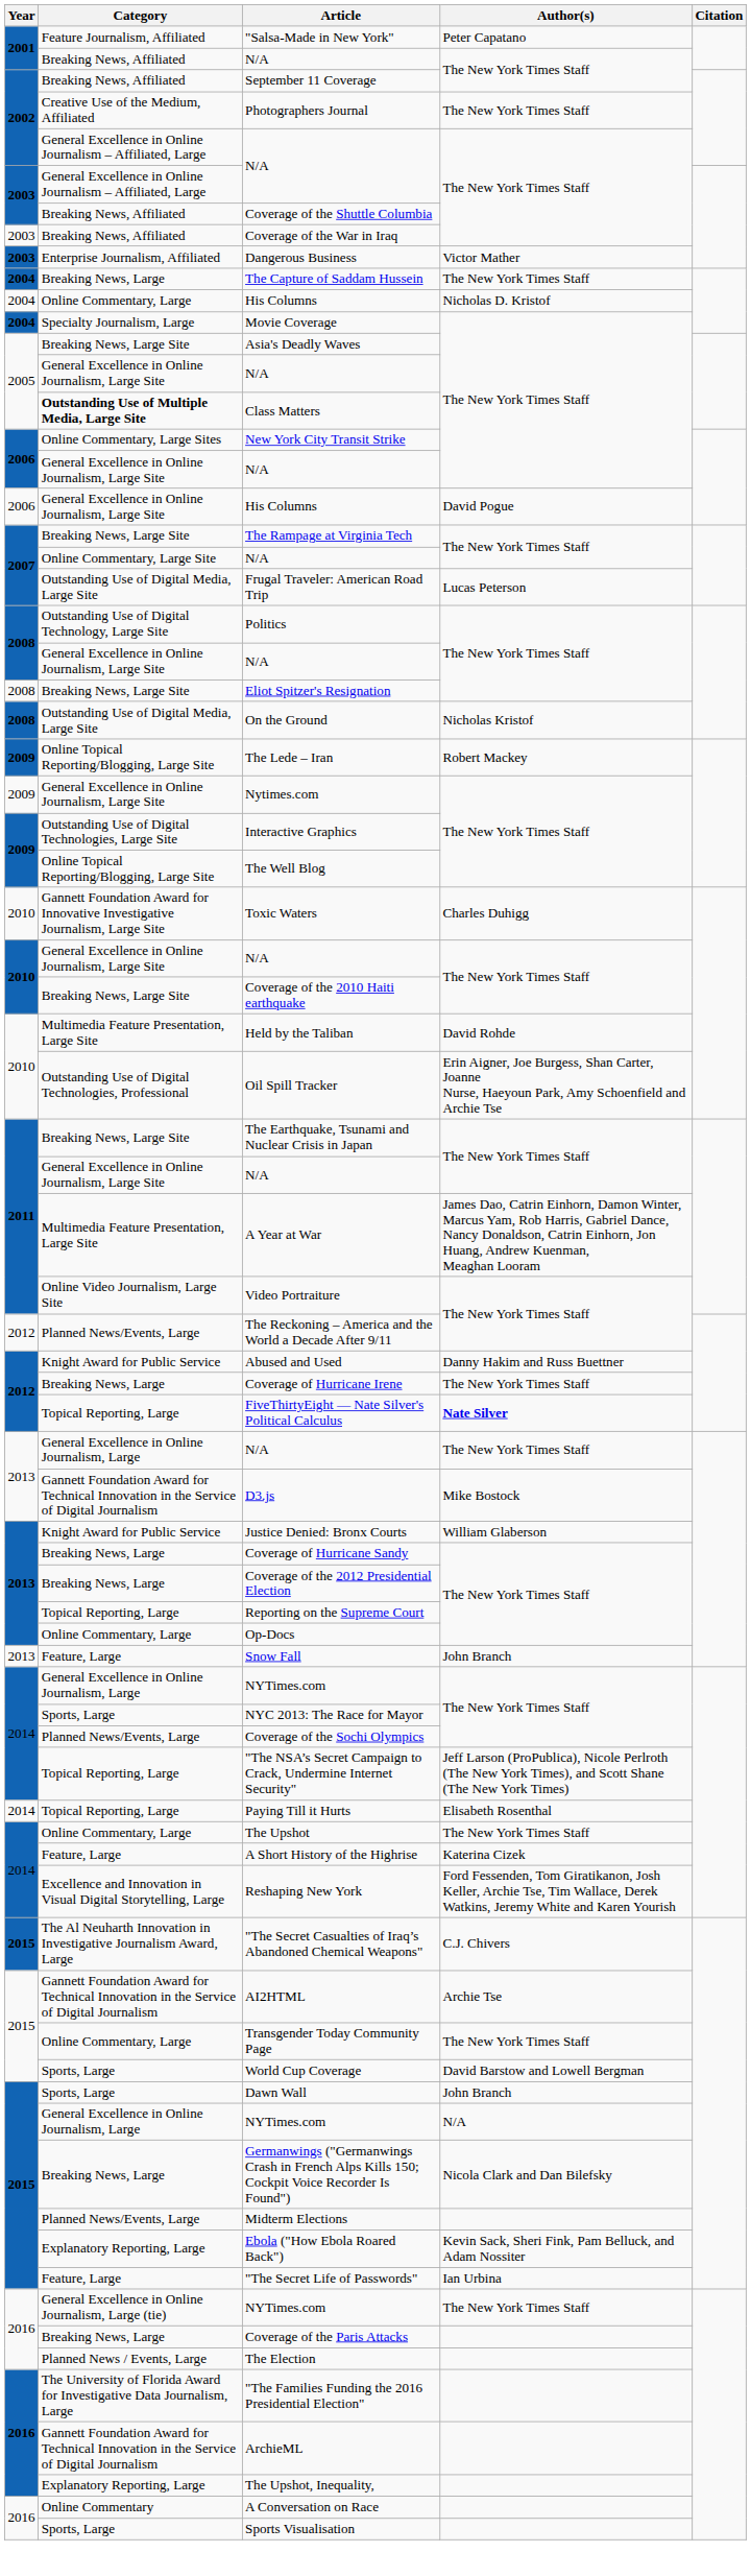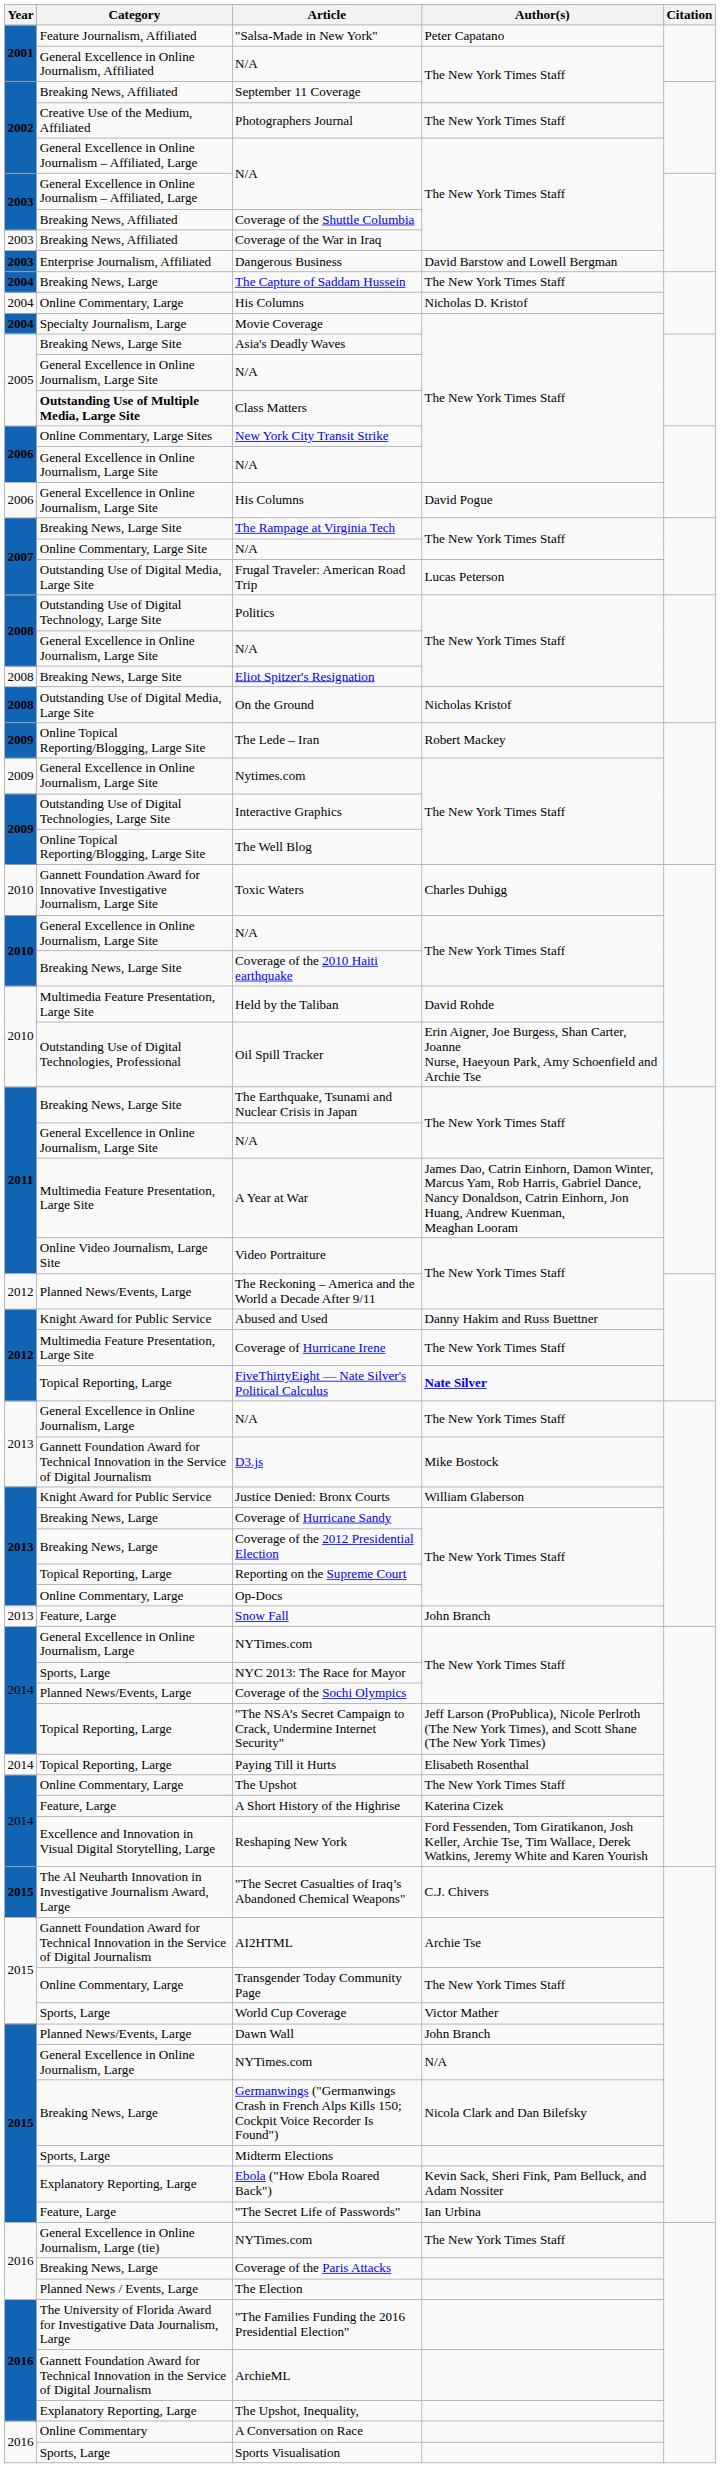 <table class="wikitable">
 <tr>
 <th>Year</th>
 <th>Category</th>
 <th>Article</th>
 <th>Author(s)</th>
 <th>Citation</th>
 </tr>
 <tr>
 <th rowspan="2" scope="row" style="text-align:center; background:#1164B4;">2001</th>
 <td>Feature Journalism, Affiliated</td>
 <td>"Salsa-Made in New York"</td>
 <td>Peter Capatano</td>
 <td rowspan="2"></td>
 </tr>
 <tr>
-<td>Breaking News, Affiliated</td>
+<td>General Excellence in Online Journalism, Affiliated</td>
 <td>N/A</td>
 <td rowspan="2">The New York Times Staff</td>
 </tr>
 <tr>
 <th rowspan="3" scope="row" style="text-align:center; background:#1164B4;">2002</th>
 <td>Breaking News, Affiliated</td>
 <td>September 11 Coverage</td>
 <td rowspan="3"></td>
 </tr>
 <tr>
 <td>Creative Use of the Medium, Affiliated</td>
 <td>Photographers Journal</td>
 <td>The New York Times Staff</td>
 </tr>
 <tr>
 <td>General Excellence in Online Journalism – Affiliated, Large</td>
 <td rowspan="2">N/A</td>
 <td rowspan="4">The New York Times Staff</td>
 </tr>
 <tr>
 <th rowspan="2" scope="row" style="text-align:center; background:#1164B4;">2003</th>
 <td>General Excellence in Online Journalism – Affiliated, Large</td>
 <td rowspan="4"></td>
 </tr>
 <tr>
 <td>Breaking News, Affiliated</td>
 <td>Coverage of the <a href='#'>Shuttle Columbia</a></td>
 </tr>
 <tr>
 <td>2003</td>
 <td>Breaking News, Affiliated</td>
 <td>Coverage of the War in Iraq</td>
 </tr>
 <tr>
 <th rowspan="1" scope="row" style="text-align:center; background:#1164B4;">2003</th>
 <td>Enterprise Journalism, Affiliated</td>
 <td>Dangerous Business</td>
-<td>Victor Mather</td>
+<td>David Barstow and Lowell Bergman</td>
 </tr>
 <tr>
 <th rowspan="1" scope="row" style="text-align:center; background:#1164B4;">2004</th>
 <td>Breaking News, Large</td>
 <td><a href='#'>The Capture of Saddam Hussein</a></td>
 <td>The New York Times Staff</td>
 <td rowspan="3"></td>
 </tr>
 <tr>
 <td>2004</td>
 <td>Online Commentary, Large</td>
 <td>His Columns</td>
 <td>Nicholas D. Kristof</td>
 </tr>
 <tr>
 <th rowspan="1" scope="row" style="text-align:center; background:#1164B4;">2004</th>
 <td>Specialty Journalism, Large</td>
 <td>Movie Coverage</td>
 <td rowspan="6">The New York Times Staff</td>
 </tr>
 <tr>
 <td rowspan="3">2005</td>
 <td>Breaking News, Large Site</td>
 <td>Asia's Deadly Waves</td>
 <td rowspan="3"></td>
 </tr>
 <tr>
 <td>General Excellence in Online Journalism, Large Site</td>
 <td>N/A</td>
 </tr>
 <tr>
 <td><strong>Outstanding Use of Multiple Media, Large Site</strong></td>
 <td>Class Matters</td>
 </tr>
 <tr>
 <th rowspan="2" scope="row" style="text-align:center; background:#1164B4;">2006</th>
 <td>Online Commentary, Large Sites</td>
 <td><a href='#'>New York City Transit Strike</a></td>
 <td rowspan="3"></td>
 </tr>
 <tr>
 <td>General Excellence in Online Journalism, Large Site</td>
 <td>N/A</td>
 </tr>
 <tr>
 <td>2006</td>
 <td>General Excellence in Online Journalism, Large Site</td>
 <td>His Columns</td>
 <td>David Pogue</td>
 </tr>
 <tr>
 <th rowspan="3" scope="row" style="text-align:center; background:#1164B4;">2007</th>
 <td>Breaking News, Large Site</td>
 <td><a href='#'>The Rampage at Virginia Tech</a></td>
 <td rowspan="2">The New York Times Staff</td>
 <td rowspan="3"></td>
 </tr>
 <tr>
 <td>Online Commentary, Large Site</td>
 <td>N/A</td>
 </tr>
 <tr>
 <td>Outstanding Use of Digital Media, Large Site</td>
 <td>Frugal Traveler: American Road Trip</td>
 <td>Lucas Peterson</td>
 </tr>
 <tr>
 <td rowspan="2" scope="row" style="text-align:center; background:#1164B4;" !><strong>2008</strong></td>
 <td>Outstanding Use of Digital Technology, Large Site</td>
 <td>Politics</td>
 <td rowspan="3">The New York Times Staff</td>
 <td rowspan="4"></td>
 </tr>
 <tr>
 <td>General Excellence in Online Journalism, Large Site</td>
 <td>N/A</td>
 </tr>
 <tr>
 <td>2008</td>
 <td>Breaking News, Large Site</td>
 <td><a href='#'>Eliot Spitzer's Resignation</a></td>
 </tr>
 <tr>
 <th rowspan="1" scope="row" style="text-align:center; background:#1164B4;">2008</th>
 <td>Outstanding Use of Digital Media, Large Site</td>
 <td>On the Ground</td>
 <td>Nicholas Kristof</td>
 </tr>
 <tr>
 <th rowspan="1" scope="row" style="text-align:center; background:#1164B4;">2009</th>
 <td>Online Topical Reporting/Blogging, Large Site</td>
 <td>The Lede – Iran</td>
 <td>Robert Mackey</td>
 <td rowspan="4"></td>
 </tr>
 <tr>
 <td>2009</td>
 <td>General Excellence in Online Journalism, Large Site</td>
 <td>Nytimes.com</td>
 <td rowspan="3">The New York Times Staff</td>
 </tr>
 <tr>
 <th style="text-align:center; background:#1164B4;" rowspan="2">2009</th>
 <td>Outstanding Use of Digital Technologies, Large Site</td>
 <td>Interactive Graphics</td>
 </tr>
 <tr>
 <td>Online Topical Reporting/Blogging, Large Site</td>
 <td>The Well Blog</td>
 </tr>
 <tr>
 <td>2010</td>
 <td>Gannett Foundation Award for Innovative Investigative<br>Journalism, Large Site</td>
 <td>Toxic Waters</td>
 <td>Charles Duhigg</td>
 <td rowspan="5"></td>
 </tr>
 <tr>
 <th style="text-align:center; background:#1164B4;" rowspan="2">2010</th>
 <td>General Excellence in Online Journalism, Large Site</td>
 <td>N/A</td>
 <td rowspan="2">The New York Times Staff</td>
 </tr>
 <tr>
 <td>Breaking News, Large Site</td>
 <td>Coverage of the <a href='#'>2010 Haiti earthquake</a></td>
 </tr>
 <tr>
 <td rowspan="2">2010</td>
 <td>Multimedia Feature Presentation, Large Site</td>
 <td>Held by the Taliban</td>
 <td>David Rohde</td>
 </tr>
 <tr>
 <td>Outstanding Use of Digital Technologies, Professional</td>
 <td>Oil Spill Tracker</td>
 <td>Erin Aigner, Joe Burgess, Shan Carter, Joanne<br>Nurse, Haeyoun Park, Amy Schoenfield and Archie Tse</td>
 </tr>
 <tr>
 <th rowspan="4" style="text-align:center; background:#1164B4;">2011</th>
 <td>Breaking News, Large Site</td>
 <td>The Earthquake, Tsunami and Nuclear Crisis in Japan</td>
 <td rowspan="2">The New York Times Staff</td>
 <td rowspan="4"></td>
 </tr>
 <tr>
 <td>General Excellence in Online Journalism, Large Site</td>
 <td>N/A</td>
 </tr>
 <tr>
 <td>Multimedia Feature Presentation, Large Site</td>
 <td>A Year at War</td>
 <td>James Dao, Catrin Einhorn, Damon Winter, Marcus Yam, Rob Harris, Gabriel Dance, Nancy Donaldson, Catrin Einhorn, Jon Huang, Andrew Kuenman,<br>Meaghan Looram</td>
 </tr>
 <tr>
 <td>Online Video Journalism, Large Site</td>
 <td>Video Portraiture</td>
 <td rowspan="2">The New York Times Staff</td>
 </tr>
 <tr>
 <td>2012</td>
 <td>Planned News/Events, Large</td>
 <td>The Reckoning – America and the World a Decade After 9/11</td>
 <td rowspan="4"></td>
 </tr>
 <tr>
 <th rowspan="3" style="text-align:center; background:#1164B4;">2012</th>
 <td>Knight Award for Public Service</td>
 <td>Abused and Used</td>
 <td>Danny Hakim and Russ Buettner</td>
 </tr>
 <tr>
-<td>Breaking News, Large</td>
+<td>Multimedia Feature Presentation, Large Site</td>
 <td>Coverage of <a href='#'>Hurricane Irene</a></td>
 <td>The New York Times Staff</td>
 </tr>
 <tr>
 <td>Topical Reporting, Large</td>
 <td><a href='#'>FiveThirtyEight — Nate Silver's Political Calculus</a></td>
 <td><strong><a href='#'>Nate Silver</a></strong></td>
 </tr>
 <tr>
 <td rowspan="2">2013</td>
 <td>General Excellence in Online Journalism, Large</td>
 <td>N/A</td>
 <td>The New York Times Staff</td>
 <td rowspan="8"></td>
 </tr>
 <tr>
 <td>Gannett Foundation Award for Technical Innovation in the Service of Digital Journalism</td>
 <td><a href='#'>D3.js</a></td>
 <td>Mike Bostock</td>
 </tr>
 <tr>
 <th rowspan="5" style="text-align:center; background:#1164B4;">2013</th>
 <td>Knight Award for Public Service</td>
 <td>Justice Denied: Bronx Courts</td>
 <td>William Glaberson</td>
 </tr>
 <tr>
 <td>Breaking News, Large</td>
 <td>Coverage of <a href='#'>Hurricane Sandy</a></td>
 <td rowspan="4">The New York Times Staff</td>
 </tr>
 <tr>
 <td>Breaking News, Large</td>
 <td>Coverage of the <a href='#'>2012 Presidential Election</a></td>
 </tr>
 <tr>
 <td>Topical Reporting, Large</td>
 <td>Reporting on the <a href='#'>Supreme Court</a></td>
 </tr>
 <tr>
 <td>Online Commentary, Large</td>
 <td>Op-Docs</td>
 </tr>
 <tr>
 <td>2013</td>
 <td>Feature, Large</td>
 <td><a href='#'>Snow Fall</a></td>
 <td>John Branch</td>
 </tr>
 <tr>
 <td rowspan="4" style="text-align:center; background:#1164B4;">2014</td>
 <td>General Excellence in Online Journalism, Large</td>
 <td>NYTimes.com</td>
 <td rowspan="3">The New York Times Staff</td>
 <td rowspan="8"></td>
 </tr>
 <tr>
 <td>Sports, Large</td>
 <td>NYC 2013: The Race for Mayor</td>
 </tr>
 <tr>
 <td>Planned News/Events, Large</td>
 <td>Coverage of the <a href='#'>Sochi Olympics</a></td>
 </tr>
 <tr>
 <td>Topical Reporting, Large</td>
 <td>"The NSA’s Secret Campaign to Crack, Undermine Internet Security"</td>
 <td>Jeff Larson (ProPublica), Nicole Perlroth (The New York Times), and Scott Shane (The New York Times)</td>
 </tr>
 <tr>
 <td>2014</td>
 <td>Topical Reporting, Large</td>
 <td>Paying Till it Hurts</td>
 <td>Elisabeth Rosenthal</td>
 </tr>
 <tr>
 <td rowspan="3" style="text-align:center; background:#1164B4;">2014</td>
 <td>Online Commentary, Large</td>
 <td>The Upshot</td>
 <td>The New York Times Staff</td>
 </tr>
 <tr>
 <td>Feature, Large</td>
 <td>A Short History of the Highrise</td>
 <td>Katerina Cizek</td>
 </tr>
 <tr>
 <td>Excellence and Innovation in Visual Digital Storytelling, Large</td>
 <td>Reshaping New York</td>
 <td>Ford Fessenden, Tom Giratikanon, Josh Keller, Archie Tse, Tim Wallace, Derek Watkins, Jeremy White and Karen Yourish</td>
 </tr>
 <tr>
 <th style="text-align:center; background:#1164B4;">2015</th>
 <td>The Al Neuharth Innovation in Investigative Journalism Award, Large</td>
 <td>"The Secret Casualties of Iraq’s Abandoned Chemical Weapons"</td>
 <td>C.J. Chivers</td>
 <td rowspan="10"></td>
 </tr>
 <tr>
 <td rowspan="3">2015</td>
 <td>Gannett Foundation Award for Technical Innovation in the Service of Digital Journalism</td>
 <td>AI2HTML</td>
 <td>Archie Tse</td>
 </tr>
 <tr>
 <td>Online Commentary, Large</td>
 <td>Transgender Today Community Page</td>
 <td>The New York Times Staff</td>
 </tr>
 <tr>
 <td>Sports, Large</td>
 <td>World Cup Coverage</td>
-<td>David Barstow and Lowell Bergman</td>
+<td>Victor Mather</td>
 </tr>
 <tr>
 <th rowspan="6" style="text-align:center; background:#1164B4;">2015</th>
-<td>Sports, Large</td>
+<td>Planned News/Events, Large</td>
 <td>Dawn Wall</td>
 <td>John Branch</td>
 </tr>
 <tr>
 <td>General Excellence in Online Journalism, Large</td>
 <td>NYTimes.com</td>
 <td>N/A</td>
 </tr>
 <tr>
 <td>Breaking News, Large</td>
 <td><a href='#'>Germanwings</a> ("Germanwings Crash in French Alps Kills 150; Cockpit Voice Recorder Is Found")</td>
 <td>Nicola Clark and Dan Bilefsky</td>
 </tr>
 <tr>
-<td>Planned News/Events, Large</td>
+<td>Sports, Large</td>
 <td>Midterm Elections</td>
 <td></td>
 </tr>
 <tr>
 <td>Explanatory Reporting, Large</td>
 <td><a href='#'>Ebola</a> ("How Ebola Roared Back")</td>
 <td>Kevin Sack, Sheri Fink, Pam Belluck, and Adam Nossiter</td>
 </tr>
 <tr>
 <td>Feature, Large</td>
 <td>"The Secret Life of Passwords"</td>
 <td>Ian Urbina</td>
 </tr>
 <tr>
 <td rowspan="3">2016</td>
 <td>General Excellence in Online Journalism, Large (tie)</td>
 <td>NYTimes.com</td>
 <td>The New York Times Staff</td>
 <td rowspan="8"></td>
 </tr>
 <tr>
 <td>Breaking News, Large</td>
 <td>Coverage of the <a href='#'>Paris Attacks</a></td>
 <td></td>
 </tr>
 <tr>
 <td>Planned News / Events, Large</td>
 <td>The Election</td>
 <td></td>
 </tr>
 <tr>
 <th rowspan="3" style="text-align:center; background:#1164B4;">2016</th>
 <td>The University of Florida Award for Investigative Data Journalism, Large</td>
 <td>"The Families Funding the 2016 Presidential Election"</td>
 <td></td>
 </tr>
 <tr>
 <td>Gannett Foundation Award for Technical Innovation in the Service of Digital Journalism</td>
 <td>ArchieML</td>
 <td></td>
 </tr>
 <tr>
 <td>Explanatory Reporting, Large</td>
 <td>The Upshot, Inequality,</td>
 <td></td>
 </tr>
 <tr>
 <td rowspan="2">2016</td>
 <td>Online Commentary</td>
 <td>A Conversation on Race</td>
 <td></td>
 </tr>
 <tr>
 <td>Sports, Large</td>
 <td>Sports Visualisation</td>
 <td></td>
 </tr>
 </table>
